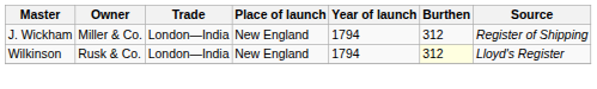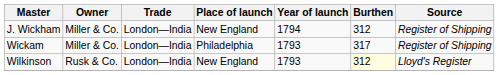 <table class="sortable wikitable">
 <tr>
 <th>Master</th>
 <th>Owner</th>
 <th>Trade</th>
 <th>Place of launch</th>
 <th>Year of launch</th>
 <th>Burthen</th>
 <th>Source</th>
 </tr>
 <tr>
 <td>J. Wickham</td>
 <td>Miller & Co.</td>
 <td>London—India</td>
 <td>New England</td>
 <td>1794</td>
 <td>312</td>
 <td><em>Register of Shipping</em></td>
 </tr>
 <tr>
+<td>Wickam</td>
+<td>Miller & Co.</td>
+<td>London—India</td>
+<td>Philadelphia</td>
+<td>1793</td>
+<td>317</td>
+<td><em>Register of Shipping</em></td>
+</tr>
+<tr>
 <td>Wilkinson</td>
 <td>Rusk & Co.</td>
 <td>London—India</td>
 <td>New England</td>
-<td>1794</td>
+<td>1793</td>
 <td style="background: lightyellow;">312</td>
 <td><em>Lloyd's Register</em></td>
 </tr>
 <tr>
 </tr>
 </table>
